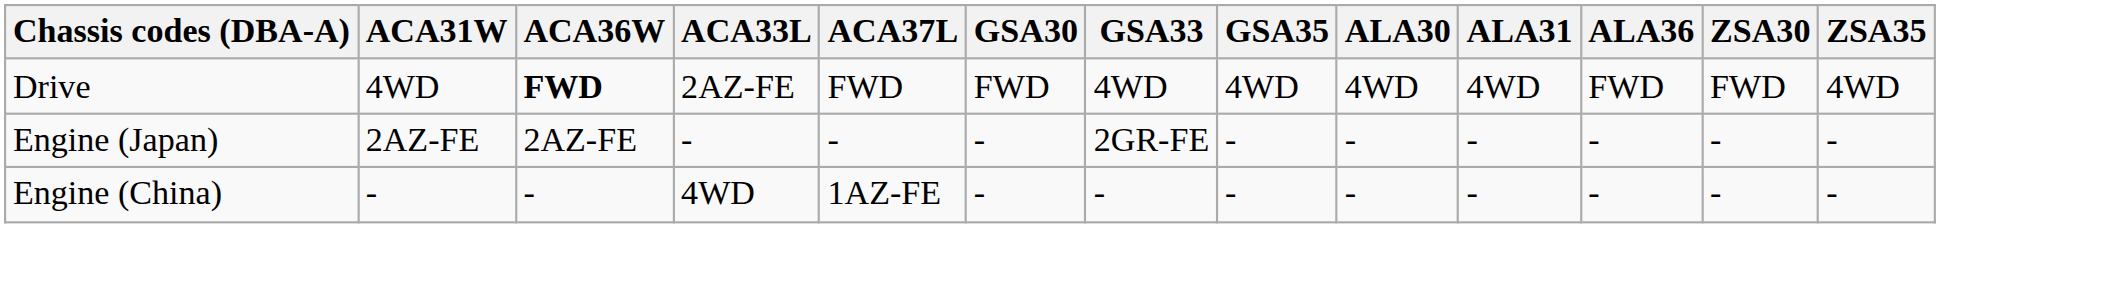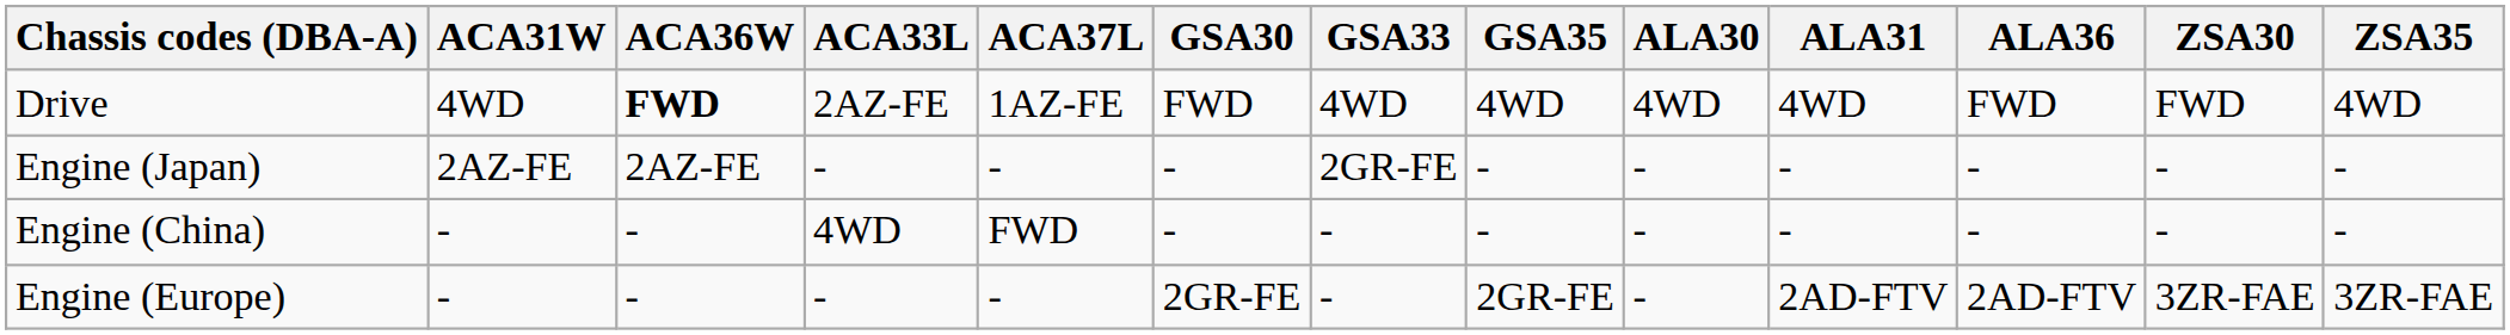 <table class="wikitable">
 <tr>
 <th>Chassis codes (DBA-A)</th>
 <th>ACA31W</th>
 <th>ACA36W</th>
 <th>ACA33L</th>
 <th>ACA37L</th>
 <th>GSA30</th>
 <th>GSA33</th>
 <th>GSA35</th>
 <th>ALA30</th>
 <th>ALA31</th>
 <th>ALA36</th>
 <th>ZSA30</th>
 <th>ZSA35</th>
 </tr>
 <tr>
 <td>Drive</td>
 <td>4WD</td>
 <td><strong>FWD</strong></td>
 <td>2AZ-FE</td>
-<td>FWD</td>
+<td>1AZ-FE</td>
 <td>FWD</td>
 <td>4WD</td>
 <td>4WD</td>
 <td>4WD</td>
 <td>4WD</td>
 <td>FWD</td>
 <td>FWD</td>
 <td>4WD</td>
 </tr>
 <tr>
 <td>Engine (Japan)</td>
 <td>2AZ-FE</td>
 <td>2AZ-FE</td>
 <td>-</td>
 <td>-</td>
 <td>-</td>
 <td>2GR-FE</td>
 <td>-</td>
 <td>-</td>
 <td>-</td>
 <td>-</td>
 <td>-</td>
 <td>-</td>
 </tr>
 <tr>
 <td>Engine (China)</td>
 <td>-</td>
 <td>-</td>
 <td>4WD</td>
-<td>1AZ-FE</td>
+<td>FWD</td>
 <td>-</td>
 <td>-</td>
 <td>-</td>
 <td>-</td>
 <td>-</td>
 <td>-</td>
 <td>-</td>
 <td>-</td>
 </tr>
+<tr>
+<td>Engine (Europe)</td>
+<td>-</td>
+<td>-</td>
+<td>-</td>
+<td>-</td>
+<td>2GR-FE</td>
+<td>-</td>
+<td>2GR-FE</td>
+<td>-</td>
+<td>2AD-FTV</td>
+<td>2AD-FTV</td>
+<td>3ZR-FAE</td>
+<td>3ZR-FAE</td>
+</tr>
 </table>
